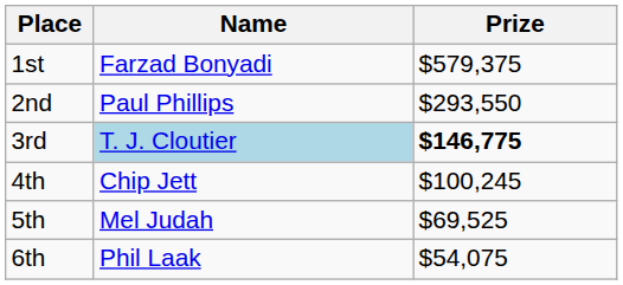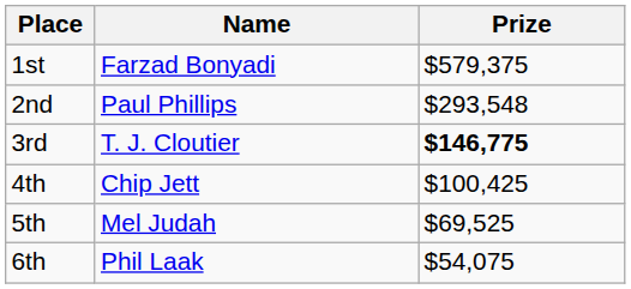 <table class="wikitable">
 <tr>
 <th width="50">Place</th>
 <th width="200">Name</th>
 <th width="125">Prize</th>
 </tr>
 <tr>
 <td>1st</td>
 <td><a href='#'>Farzad Bonyadi</a></td>
 <td>$579,375</td>
 </tr>
 <tr>
 <td>2nd</td>
 <td><a href='#'>Paul Phillips</a></td>
-<td>$293,550</td>
+<td>$293,548</td>
 </tr>
 <tr>
 <td>3rd</td>
-<td style="background: lightblue;"><a href='#'>T. J. Cloutier</a></td>
+<td><a href='#'>T. J. Cloutier</a></td>
 <td><strong>$146,775</strong></td>
 </tr>
 <tr>
 <td>4th</td>
 <td><a href='#'>Chip Jett</a></td>
-<td>$100,245</td>
+<td>$100,425</td>
 </tr>
 <tr>
 <td>5th</td>
 <td><a href='#'>Mel Judah</a></td>
 <td>$69,525</td>
 </tr>
 <tr>
 <td>6th</td>
 <td><a href='#'>Phil Laak</a></td>
 <td>$54,075</td>
 </tr>
 </table>
